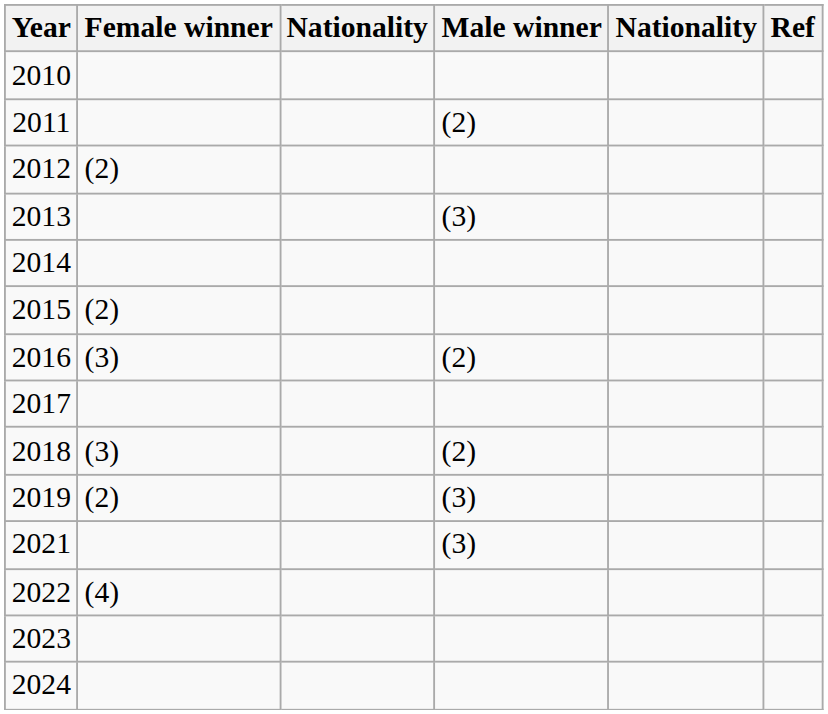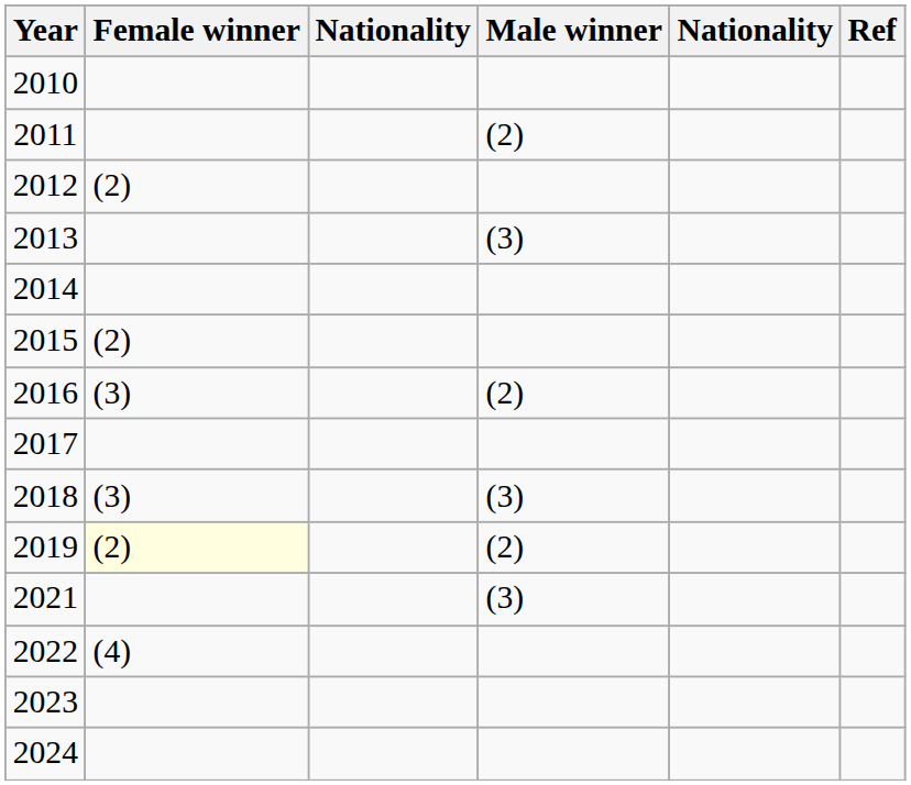 <table class="wikitable sortable">
 <tr>
 <th><strong>Year</strong></th>
 <th><strong>Female winner</strong></th>
 <th><strong>Nationality</strong></th>
 <th><strong>Male winner</strong></th>
 <th><strong>Nationality</strong></th>
 <th>Ref</th>
 </tr>
 <tr>
 <td align=center>2010</td>
 <td></td>
 <td style="white-space:nowrap;"></td>
 <td></td>
 <td style="white-space:nowrap;"></td>
 <td></td>
 </tr>
 <tr>
 <td align=center>2011</td>
 <td></td>
 <td style="white-space:nowrap;"></td>
 <td> (2)</td>
 <td style="white-space:nowrap;"></td>
 <td></td>
 </tr>
 <tr>
 <td align=center>2012</td>
 <td> (2)</td>
 <td style="white-space:nowrap;"></td>
 <td></td>
 <td style="white-space:nowrap;"></td>
 <td></td>
 </tr>
 <tr>
 <td align=center>2013</td>
 <td></td>
 <td style="white-space:nowrap;"></td>
 <td> (3)</td>
 <td style="white-space:nowrap;"></td>
 <td></td>
 </tr>
 <tr>
 <td align=center>2014</td>
 <td></td>
 <td style="white-space:nowrap;"></td>
 <td></td>
 <td style="white-space:nowrap;"></td>
 <td></td>
 </tr>
 <tr>
 <td align=center>2015</td>
 <td> (2)</td>
 <td style="white-space:nowrap;"></td>
 <td></td>
 <td style="white-space:nowrap;"></td>
 <td></td>
 </tr>
 <tr>
 <td align=center>2016</td>
 <td> (3)</td>
 <td style="white-space:nowrap;"></td>
 <td> (2)</td>
 <td style="white-space:nowrap;"></td>
 <td></td>
 </tr>
 <tr>
 <td align=center>2017</td>
 <td></td>
 <td style="white-space:nowrap;"></td>
 <td></td>
 <td style="white-space:nowrap;"></td>
 <td></td>
 </tr>
 <tr>
 <td align=center>2018</td>
 <td> (3)</td>
 <td style="white-space:nowrap;"></td>
-<td> (2)</td>
+<td> (3)</td>
 <td style="white-space:nowrap;"></td>
 <td></td>
 </tr>
 <tr>
 <td align=center>2019</td>
+<td style="background: lightyellow;"> (2)</td>
+<td style="white-space:nowrap;"></td>
 <td> (2)</td>
-<td style="white-space:nowrap;"></td>
-<td> (3)</td>
 <td style="white-space:nowrap;"></td>
 <td></td>
 </tr>
 <tr>
 <td align=center>2021</td>
 <td></td>
 <td style="white-space:nowrap;"></td>
 <td> (3)</td>
 <td style="white-space:nowrap;"></td>
 <td></td>
 </tr>
 <tr>
 <td align=center>2022</td>
 <td> (4)</td>
 <td style="white-space:nowrap;"></td>
 <td></td>
 <td style="white-space:nowrap;"></td>
 <td></td>
 </tr>
 <tr>
 <td align=center>2023</td>
 <td></td>
 <td style="white-space:nowrap;"></td>
 <td></td>
 <td style="white-space:nowrap;"></td>
 <td></td>
 </tr>
 <tr>
 <td align=center>2024</td>
 <td></td>
 <td style="white-space:nowrap;"></td>
 <td></td>
 <td style="white-space:nowrap;"></td>
 <td></td>
 </tr>
 </table>
